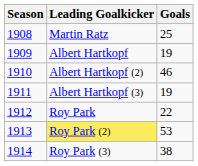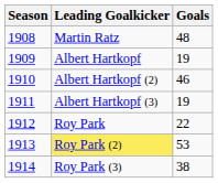 <table class="wikitable sortable">
 <tr>
 <th><strong>Season</strong></th>
 <th><strong>Leading Goalkicker</strong></th>
 <th><strong>Goals</strong></th>
 </tr>
 <tr>
 <td><a href='#'>1908</a></td>
 <td><a href='#'>Martin Ratz</a></td>
-<td>25</td>
+<td>48</td>
 </tr>
 <tr>
 <td><a href='#'>1909</a></td>
 <td><a href='#'>Albert Hartkopf</a></td>
 <td>19</td>
 </tr>
 <tr>
 <td><a href='#'>1910</a></td>
 <td><a href='#'>Albert Hartkopf</a> <small>(2)</small></td>
 <td>46</td>
 </tr>
 <tr>
 <td><a href='#'>1911</a></td>
 <td><a href='#'>Albert Hartkopf</a> <small>(3)</small></td>
 <td>19</td>
 </tr>
 <tr>
 <td><a href='#'>1912</a></td>
 <td><a href='#'>Roy Park</a></td>
 <td>22</td>
 </tr>
 <tr>
 <td><a href='#'>1913</a></td>
 <td align=left bgcolor="#FBEC5D"><a href='#'>Roy Park</a> <small>(2)</small></td>
 <td>53</td>
 </tr>
 <tr>
 <td><a href='#'>1914</a></td>
 <td><a href='#'>Roy Park</a> <small>(3)</small></td>
 <td>38</td>
 </tr>
 </table>
